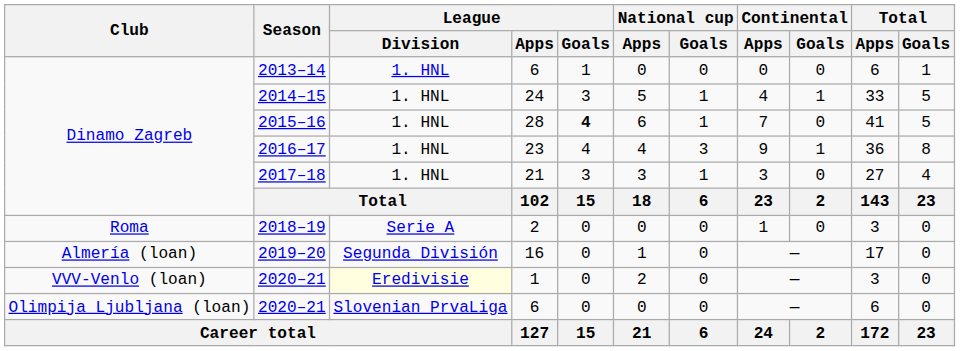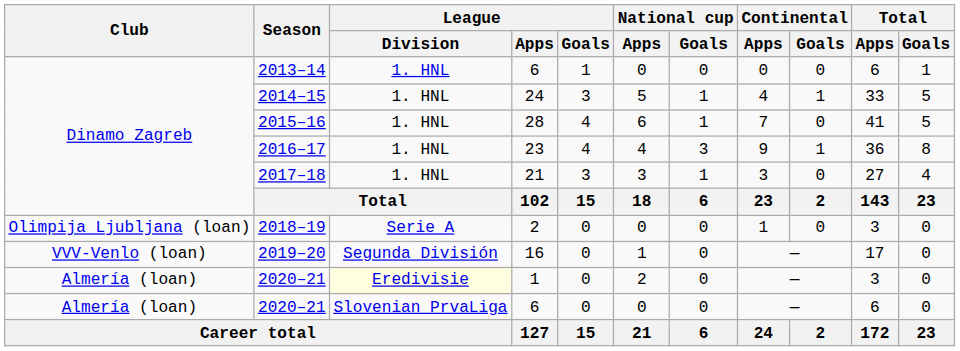 <table class="wikitable" style="text-align:center">
 <tr>
 <th rowspan="2">Club</th>
 <th rowspan="2">Season</th>
 <th colspan="3">League</th>
 <th colspan="2">National cup</th>
 <th colspan="2">Continental</th>
 <th colspan="2">Total</th>
 </tr>
 <tr>
 <th>Division</th>
 <th>Apps</th>
 <th>Goals</th>
 <th>Apps</th>
 <th>Goals</th>
 <th>Apps</th>
 <th>Goals</th>
 <th>Apps</th>
 <th>Goals</th>
 </tr>
 <tr>
 <td rowspan="6"><a href='#'>Dinamo Zagreb</a></td>
 <td><a href='#'>2013–14</a></td>
 <td><a href='#'>1. HNL</a></td>
 <td>6</td>
 <td>1</td>
 <td>0</td>
 <td>0</td>
 <td>0</td>
 <td>0</td>
 <td>6</td>
 <td>1</td>
 </tr>
 <tr>
 <td><a href='#'>2014–15</a></td>
 <td>1. HNL</td>
 <td>24</td>
 <td>3</td>
 <td>5</td>
 <td>1</td>
 <td>4</td>
 <td>1</td>
 <td>33</td>
 <td>5</td>
 </tr>
 <tr>
 <td><a href='#'>2015–16</a></td>
 <td>1. HNL</td>
 <td>28</td>
-<td><strong>4</strong></td>
+<td>4</td>
 <td>6</td>
 <td>1</td>
 <td>7</td>
 <td>0</td>
 <td>41</td>
 <td>5</td>
 </tr>
 <tr>
 <td><a href='#'>2016–17</a></td>
 <td>1. HNL</td>
 <td>23</td>
 <td>4</td>
 <td>4</td>
 <td>3</td>
 <td>9</td>
 <td>1</td>
 <td>36</td>
 <td>8</td>
 </tr>
 <tr>
 <td><a href='#'>2017–18</a></td>
 <td>1. HNL</td>
 <td>21</td>
 <td>3</td>
 <td>3</td>
 <td>1</td>
 <td>3</td>
 <td>0</td>
 <td>27</td>
 <td>4</td>
 </tr>
 <tr>
 <th colspan="2">Total</th>
 <th>102</th>
 <th>15</th>
 <th>18</th>
 <th>6</th>
 <th>23</th>
 <th>2</th>
 <th>143</th>
 <th>23</th>
 </tr>
 <tr>
-<td><a href='#'>Roma</a></td>
+<td><a href='#'>Olimpija Ljubljana</a> (loan)</td>
 <td><a href='#'>2018–19</a></td>
 <td><a href='#'>Serie A</a></td>
 <td>2</td>
 <td>0</td>
 <td>0</td>
 <td>0</td>
 <td>1</td>
 <td>0</td>
 <td>3</td>
 <td>0</td>
 </tr>
 <tr>
-<td><a href='#'>Almería</a> (loan)</td>
+<td><a href='#'>VVV-Venlo</a> (loan)</td>
 <td><a href='#'>2019–20</a></td>
 <td><a href='#'>Segunda División</a></td>
 <td>16</td>
 <td>0</td>
 <td>1</td>
 <td>0</td>
 <td colspan="2">—</td>
 <td>17</td>
 <td>0</td>
 </tr>
 <tr>
-<td><a href='#'>VVV-Venlo</a> (loan)</td>
+<td><a href='#'>Almería</a> (loan)</td>
 <td><a href='#'>2020–21</a></td>
 <td style="background: lightyellow;"><a href='#'>Eredivisie</a></td>
 <td>1</td>
 <td>0</td>
 <td>2</td>
 <td>0</td>
 <td colspan="2">—</td>
 <td>3</td>
 <td>0</td>
 </tr>
 <tr>
-<td><a href='#'>Olimpija Ljubljana</a> (loan)</td>
+<td><a href='#'>Almería</a> (loan)</td>
 <td><a href='#'>2020–21</a></td>
 <td><a href='#'>Slovenian PrvaLiga</a></td>
 <td>6</td>
 <td>0</td>
 <td>0</td>
 <td>0</td>
 <td colspan="2">—</td>
 <td>6</td>
 <td>0</td>
 </tr>
 <tr>
 <th colspan="3">Career total</th>
 <th>127</th>
 <th>15</th>
 <th>21</th>
 <th>6</th>
 <th>24</th>
 <th>2</th>
 <th>172</th>
 <th>23</th>
 </tr>
 </table>
